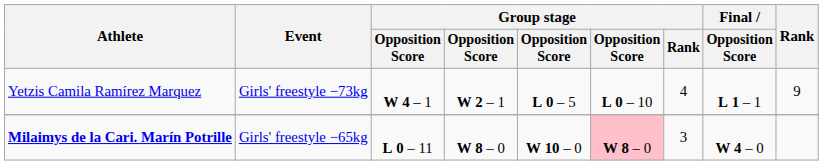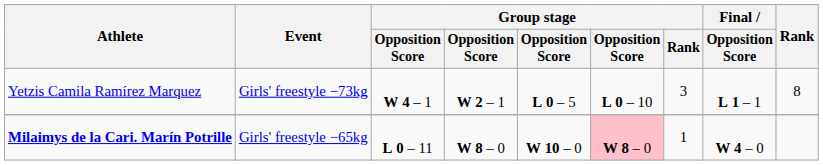 <table class="wikitable" style="font-size:90%">
 <tr>
 <th rowspan=2>Athlete</th>
 <th rowspan=2>Event</th>
 <th colspan=5>Group stage</th>
 <th>Final / </th>
 <th rowspan=2>Rank</th>
 </tr>
 <tr style="font-size:95%">
 <th>Opposition<br>Score</th>
 <th>Opposition<br>Score</th>
 <th>Opposition<br>Score</th>
 <th>Opposition<br>Score</th>
 <th>Rank</th>
 <th>Opposition<br>Score</th>
 </tr>
 <tr align=center>
 <td align=left><a href='#'>Yetzis Camila Ramírez Marquez</a></td>
 <td align=left><a href='#'>Girls' freestyle −73kg</a></td>
 <td><br><strong>W</strong> <strong>4</strong> – 1 <sup></sup></td>
 <td><br><strong>W</strong> <strong>2</strong> – 1 <sup></sup></td>
 <td><br><strong>L</strong> <strong>0</strong> – 5 <sup></sup></td>
 <td><br><strong>L</strong> <strong>0</strong> – 10 <sup></sup></td>
-<td>4 </td>
+<td>3 </td>
 <td><br><strong>L</strong> <strong>1</strong> – 1 <sup></sup></td>
-<td>9</td>
+<td>8</td>
 </tr>
 <tr>
 </tr>
 <tr align=center>
 <td align=left><strong><a href='#'>Milaimys de la Cari. Marín Potrille</a></strong></td>
 <td align=left><a href='#'>Girls' freestyle −65kg</a></td>
 <td><br><strong>L</strong> <strong>0</strong> – 11 <sup></sup></td>
 <td><br><strong>W</strong> <strong>8</strong> – 0 <sup></sup></td>
 <td><br><strong>W</strong> <strong>10</strong> – 0 <sup></sup></td>
 <td style="background: pink;"><br><strong>W</strong> <strong>8</strong> – 0 <sup></sup></td>
-<td>3 </td>
+<td>1 </td>
 <td><br><strong>W</strong> <strong>4</strong> – 0 <sup></sup></td>
 <td></td>
 </tr>
 </table>
